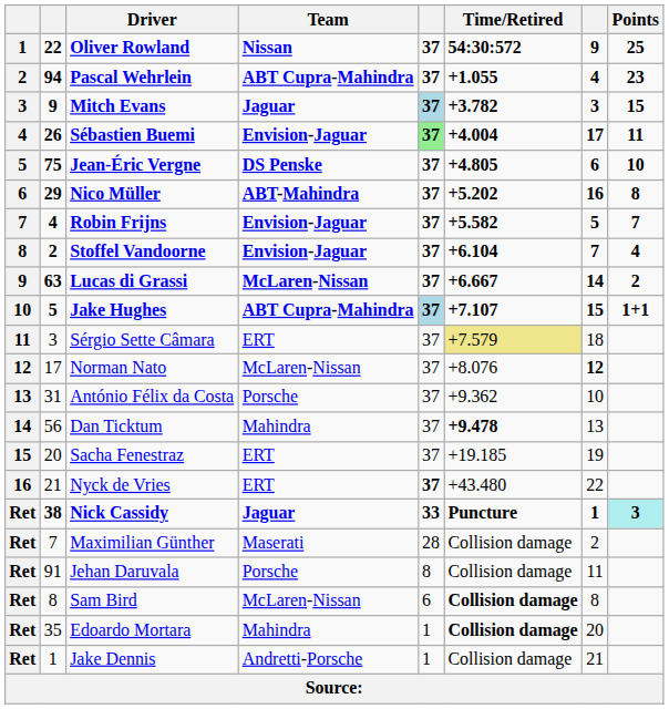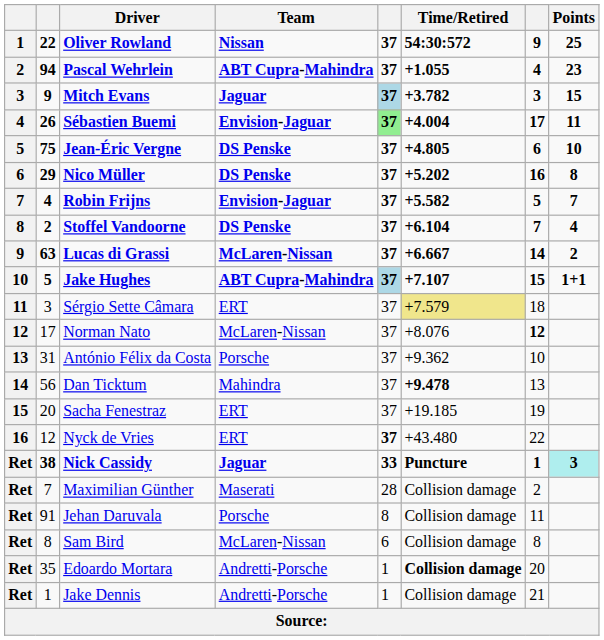 <table class="wikitable sortable" style="font-size: 85%">
 <tr>
 <th scope="col"></th>
 <th scope="col"></th>
 <th scope="col">Driver</th>
 <th scope="col">Team</th>
 <th scope="col"></th>
 <th scope="col" class="unsortable">Time/Retired</th>
 <th scope="col"></th>
 <th scope="col">Points</th>
 </tr>
 <tr>
 <th scope="row">1</th>
 <td align="center"><strong>22</strong></td>
 <td data-sort-value=""><strong> <a href='#'>Oliver Rowland</a></strong></td>
 <td><strong><a href='#'>Nissan</a></strong></td>
 <td><strong>37</strong></td>
 <td><strong>54:30:572</strong></td>
 <td align="center"><strong>9</strong></td>
 <td align="center"><strong>25</strong></td>
 </tr>
 <tr>
 <th scope="row">2</th>
 <td align="center"><strong>94</strong></td>
 <td data-sort-value=""><strong> <a href='#'>Pascal Wehrlein</a></strong></td>
 <td><strong><a href='#'>ABT Cupra</a>-<a href='#'>Mahindra</a></strong></td>
 <td><strong>37</strong></td>
 <td><strong>+1.055</strong></td>
 <td align="center"><strong>4</strong></td>
 <td align="center"><strong>23</strong></td>
 </tr>
 <tr>
 <th scope="row">3</th>
 <td align="center"><strong>9</strong></td>
 <td data-sort-value=""><strong> <a href='#'>Mitch Evans</a></strong></td>
 <td><strong><a href='#'>Jaguar</a></strong></td>
 <td style="background: lightblue;"><strong>37</strong></td>
 <td><strong>+3.782</strong></td>
 <td align="center"><strong>3</strong></td>
 <td align="center"><strong>15</strong></td>
 </tr>
 <tr>
 <th scope="row">4</th>
 <td align="center"><strong>26</strong></td>
 <td data-sort-value=""><strong> <a href='#'>Sébastien Buemi</a></strong></td>
 <td><strong><a href='#'>Envision</a>-<a href='#'>Jaguar</a></strong></td>
 <td style="background: lightgreen;"><strong>37</strong></td>
 <td><strong>+4.004</strong></td>
 <td align="center"><strong>17</strong></td>
 <td align="center"><strong>11</strong></td>
 </tr>
 <tr>
 <th scope="row">5</th>
 <td align="center"><strong>75</strong></td>
 <td data-sort-value=""><strong> <a href='#'>Jean-Éric Vergne</a></strong></td>
 <td><strong><a href='#'>DS Penske</a></strong></td>
 <td><strong>37</strong></td>
 <td><strong>+4.805</strong></td>
 <td align="center"><strong>6</strong></td>
 <td align="center"><strong>10</strong></td>
 </tr>
 <tr>
 <th scope="row">6</th>
 <td align="center"><strong>29</strong></td>
 <td data-sort-value=""><strong> <a href='#'>Nico Müller</a></strong></td>
-<td><strong><a href='#'>ABT</a>-<a href='#'>Mahindra</a></strong></td>
+<td><strong><a href='#'>DS Penske</a></strong></td>
 <td><strong>37</strong></td>
 <td><strong>+5.202</strong></td>
 <td align="center"><strong>16</strong></td>
 <td align="center"><strong>8</strong></td>
 </tr>
 <tr>
 <th scope="row">7</th>
 <td align="center"><strong>4</strong></td>
 <td data-sort-value=""><strong> <a href='#'>Robin Frijns</a></strong></td>
 <td><strong><a href='#'>Envision</a>-<a href='#'>Jaguar</a></strong></td>
 <td><strong>37</strong></td>
 <td><strong>+5.582</strong></td>
 <td align="center"><strong>5</strong></td>
 <td align="center"><strong>7</strong></td>
 </tr>
 <tr>
 <th scope="row">8</th>
 <td align="center"><strong>2</strong></td>
 <td data-sort-value=""><strong> <a href='#'>Stoffel Vandoorne</a></strong></td>
-<td><strong><a href='#'>Envision</a>-<a href='#'>Jaguar</a></strong></td>
+<td><strong><a href='#'>DS Penske</a></strong></td>
 <td><strong>37</strong></td>
 <td><strong>+6.104</strong></td>
 <td align="center"><strong>7</strong></td>
 <td align="center"><strong>4</strong></td>
 </tr>
 <tr>
 <th scope="row">9</th>
 <td align="center"><strong>63</strong></td>
 <td data-sort-value=""><strong> <a href='#'>Lucas di Grassi</a></strong></td>
 <td><strong><a href='#'>McLaren</a>-<a href='#'>Nissan</a></strong></td>
 <td><strong>37</strong></td>
 <td><strong>+6.667</strong></td>
 <td align="center"><strong>14</strong></td>
 <td align="center"><strong>2</strong></td>
 </tr>
 <tr>
 <th scope="row">10</th>
 <td align="center"><strong>5</strong></td>
 <td data-sort-value=""><strong> <a href='#'>Jake Hughes</a></strong></td>
 <td><strong><a href='#'>ABT Cupra</a>-<a href='#'>Mahindra</a></strong></td>
 <td style="background: lightblue;"><strong>37</strong></td>
 <td><strong>+7.107</strong></td>
 <td align="center"><strong>15</strong></td>
 <td align="center"><strong>1+1</strong></td>
 </tr>
 <tr>
 <th scope="row">11</th>
 <td align="center">3</td>
 <td data-sort-value=""> <a href='#'>Sérgio Sette Câmara</a></td>
 <td><a href='#'>ERT</a></td>
 <td>37</td>
 <td style="background: khaki;">+7.579</td>
 <td align="center">18</td>
 <td align="center"></td>
 </tr>
 <tr>
 <th scope="row">12</th>
 <td align="center">17</td>
 <td data-sort-value=""> <a href='#'>Norman Nato</a></td>
 <td><a href='#'>McLaren</a>-<a href='#'>Nissan</a></td>
 <td>37</td>
 <td>+8.076</td>
 <td align="center"><strong>12</strong></td>
 <td align="center"></td>
 </tr>
 <tr>
 <th scope="row">13</th>
 <td align="center">31</td>
 <td data-sort-value=""> <a href='#'>António Félix da Costa</a></td>
 <td><a href='#'>Porsche</a></td>
 <td>37</td>
 <td>+9.362</td>
 <td align="center">10</td>
 <td align="center"></td>
 </tr>
 <tr>
 <th scope="row">14</th>
 <td align="center">56</td>
 <td data-sort-value=""> <a href='#'>Dan Ticktum</a></td>
 <td><a href='#'>Mahindra</a></td>
 <td>37</td>
 <td><strong>+9.478</strong></td>
 <td align="center">13</td>
 <td align="center"></td>
 </tr>
 <tr>
 <th scope="row">15</th>
 <td align="center">20</td>
 <td data-sort-value=""> <a href='#'>Sacha Fenestraz</a></td>
 <td><a href='#'>ERT</a></td>
 <td>37</td>
 <td>+19.185</td>
 <td align="center">19</td>
 <td align="center"></td>
 </tr>
 <tr>
 <th scope="row">16</th>
-<td align="center">21</td>
+<td align="center">12</td>
 <td data-sort-value=""> <a href='#'>Nyck de Vries</a></td>
 <td><a href='#'>ERT</a></td>
 <td><strong>37</strong></td>
 <td>+43.480</td>
 <td align="center">22</td>
 <td align="center"></td>
 </tr>
 <tr>
 <th scope="row">Ret</th>
 <td align="center"><strong>38</strong></td>
 <td data-sort-value=""> <strong><a href='#'>Nick Cassidy</a></strong></td>
 <td><strong><a href='#'>Jaguar</a></strong></td>
 <td><strong>33</strong></td>
 <td><strong>Puncture</strong></td>
 <td align="center"><strong>1</strong></td>
 <td align="center" style="background: paleturquoise;"><strong>3</strong></td>
 </tr>
 <tr>
 <th scope="row">Ret</th>
 <td align="center">7</td>
 <td data-sort-value=""> <a href='#'>Maximilian Günther</a></td>
 <td><a href='#'>Maserati</a></td>
 <td>28</td>
 <td>Collision damage</td>
 <td align="center">2</td>
 <td align="center"></td>
 </tr>
 <tr>
 <th scope="row">Ret</th>
 <td align="center">91</td>
 <td data-sort-value=""> <a href='#'>Jehan Daruvala</a></td>
 <td><a href='#'>Porsche</a></td>
 <td>8</td>
 <td>Collision damage</td>
 <td align="center">11</td>
 <td align="center"></td>
 </tr>
 <tr>
 <th scope="row">Ret</th>
 <td align="center">8</td>
 <td data-sort-value=""> <a href='#'>Sam Bird</a></td>
 <td><a href='#'>McLaren</a>-<a href='#'>Nissan</a></td>
 <td>6</td>
-<td><strong>Collision damage</strong></td>
+<td>Collision damage</td>
 <td align="center">8</td>
 <td align="center"></td>
 </tr>
 <tr>
 <th scope="row">Ret</th>
 <td align="center">35</td>
 <td data-sort-value=""> <a href='#'>Edoardo Mortara</a></td>
-<td><a href='#'>Mahindra</a></td>
+<td><a href='#'>Andretti</a>-<a href='#'>Porsche</a></td>
 <td>1</td>
 <td><strong>Collision damage</strong></td>
 <td align="center">20</td>
 <td align="center"></td>
 </tr>
 <tr>
 <th scope="row">Ret</th>
 <td align="center">1</td>
 <td data-sort-value=""> <a href='#'>Jake Dennis</a></td>
 <td><a href='#'>Andretti</a>-<a href='#'>Porsche</a></td>
 <td>1</td>
 <td>Collision damage</td>
 <td align="center">21</td>
 <td align="center"></td>
 </tr>
 <tr>
 <th colspan="8">Source:</th>
 </tr>
 </table>
